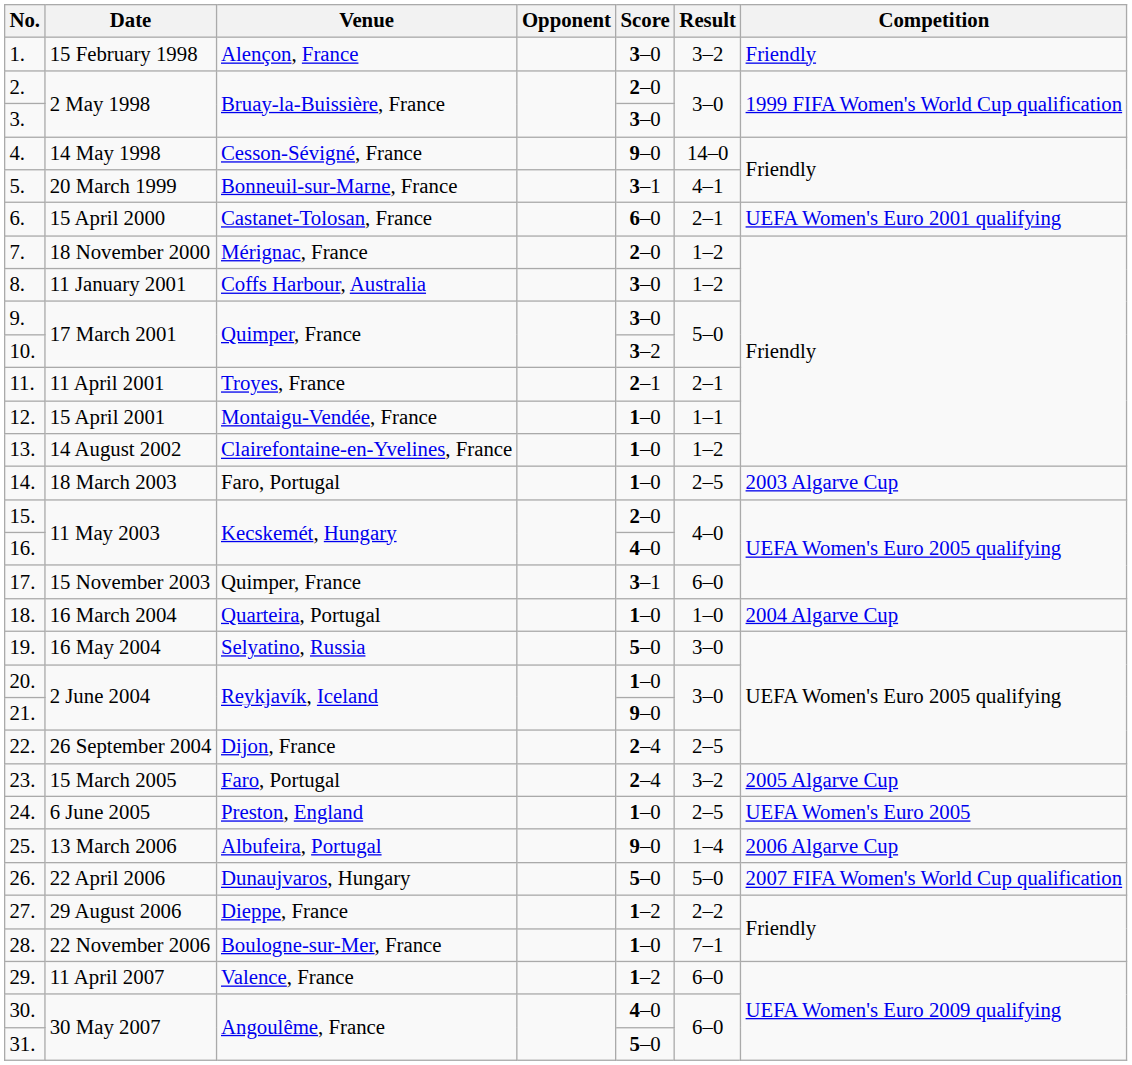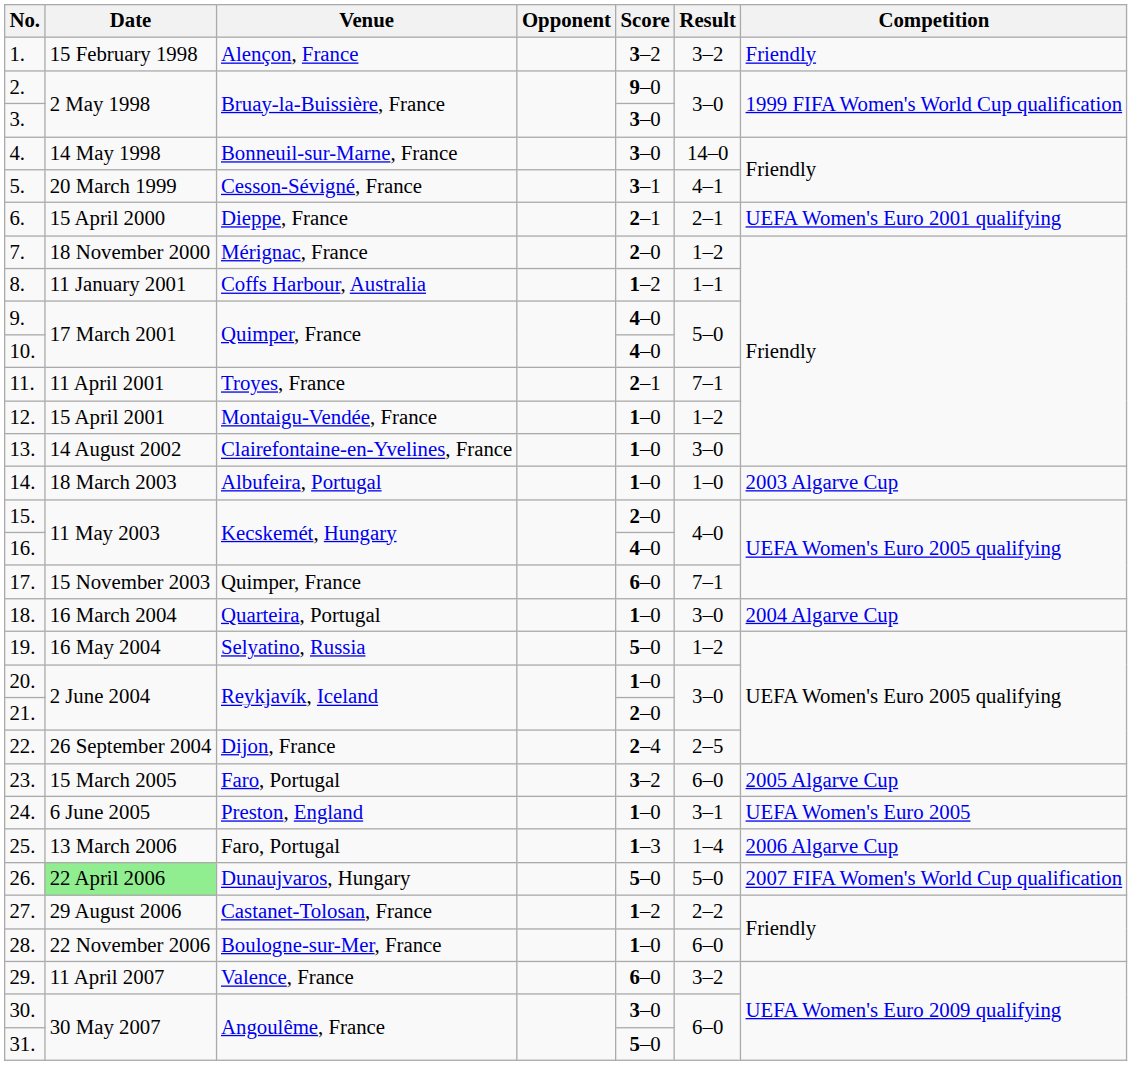 <table class="wikitable">
 <tr>
 <th>No.</th>
 <th>Date</th>
 <th>Venue</th>
 <th>Opponent</th>
 <th>Score</th>
 <th>Result</th>
 <th>Competition</th>
 </tr>
 <tr>
 <td>1.</td>
 <td>15 February 1998</td>
 <td><a href='#'>Alençon</a>, <a href='#'>France</a></td>
 <td></td>
-<td align=center><strong>3</strong>–0</td>
+<td align=center><strong>3</strong>–2</td>
 <td align=center>3–2</td>
 <td><a href='#'>Friendly</a></td>
 </tr>
 <tr>
 <td>2.</td>
 <td rowspan=2>2 May 1998</td>
 <td rowspan=2><a href='#'>Bruay-la-Buissière</a>, France</td>
 <td rowspan=2></td>
-<td align=center><strong>2</strong>–0</td>
+<td align=center><strong>9</strong>–0</td>
 <td rowspan=2 align=center>3–0</td>
 <td rowspan=2><a href='#'>1999 FIFA Women's World Cup qualification</a></td>
 </tr>
 <tr>
 <td>3.</td>
 <td align=center><strong>3</strong>–0</td>
 </tr>
 <tr>
 <td>4.</td>
 <td>14 May 1998</td>
-<td><a href='#'>Cesson-Sévigné</a>, France</td>
+<td><a href='#'>Bonneuil-sur-Marne</a>, France</td>
 <td></td>
-<td align=center><strong>9</strong>–0</td>
+<td align=center><strong>3</strong>–0</td>
 <td align=center>14–0</td>
 <td rowspan=2>Friendly</td>
 </tr>
 <tr>
 <td>5.</td>
 <td>20 March 1999</td>
-<td><a href='#'>Bonneuil-sur-Marne</a>, France</td>
+<td><a href='#'>Cesson-Sévigné</a>, France</td>
 <td></td>
 <td align=center><strong>3</strong>–1</td>
 <td align=center>4–1</td>
 </tr>
 <tr>
 <td>6.</td>
 <td>15 April 2000</td>
-<td><a href='#'>Castanet-Tolosan</a>, France</td>
+<td><a href='#'>Dieppe</a>, France</td>
 <td></td>
-<td align=center><strong>6</strong>–0</td>
+<td align=center><strong>2</strong>–1</td>
 <td align=center>2–1</td>
 <td><a href='#'>UEFA Women's Euro 2001 qualifying</a></td>
 </tr>
 <tr>
 <td>7.</td>
 <td>18 November 2000</td>
 <td><a href='#'>Mérignac</a>, France</td>
 <td></td>
 <td align=center><strong>2</strong>–0</td>
 <td align=center>1–2</td>
 <td rowspan=7>Friendly</td>
 </tr>
 <tr>
 <td>8.</td>
 <td>11 January 2001</td>
 <td><a href='#'>Coffs Harbour</a>, <a href='#'>Australia</a></td>
 <td></td>
-<td align=center><strong>3</strong>–0</td>
-<td align=center>1–2</td>
+<td align=center><strong>1</strong>–2</td>
+<td align=center>1–1</td>
 </tr>
 <tr>
 <td>9.</td>
 <td rowspan=2>17 March 2001</td>
 <td rowspan=2><a href='#'>Quimper</a>, France</td>
 <td rowspan=2></td>
-<td align=center><strong>3</strong>–0</td>
+<td align=center><strong>4</strong>–0</td>
 <td rowspan=2 align=center>5–0</td>
 </tr>
 <tr>
 <td>10.</td>
-<td align=center><strong>3</strong>–2</td>
+<td align=center><strong>4</strong>–0</td>
 </tr>
 <tr>
 <td>11.</td>
 <td>11 April 2001</td>
 <td><a href='#'>Troyes</a>, France</td>
 <td></td>
 <td align=center><strong>2</strong>–1</td>
-<td align=center>2–1</td>
+<td align=center>7–1</td>
 </tr>
 <tr>
 <td>12.</td>
 <td>15 April 2001</td>
 <td><a href='#'>Montaigu-Vendée</a>, France</td>
 <td></td>
 <td align=center><strong>1</strong>–0</td>
-<td align=center>1–1</td>
+<td align=center>1–2</td>
 </tr>
 <tr>
 <td>13.</td>
 <td>14 August 2002</td>
 <td><a href='#'>Clairefontaine-en-Yvelines</a>, France</td>
 <td></td>
 <td align=center><strong>1</strong>–0</td>
-<td align=center>1–2</td>
+<td align=center>3–0</td>
 </tr>
 <tr>
 <td>14.</td>
 <td>18 March 2003</td>
-<td>Faro, Portugal</td>
+<td><a href='#'>Albufeira</a>, <a href='#'>Portugal</a></td>
 <td></td>
 <td align=center><strong>1</strong>–0</td>
-<td align=center>2–5</td>
+<td align=center>1–0</td>
 <td><a href='#'>2003 Algarve Cup</a></td>
 </tr>
 <tr>
 <td>15.</td>
 <td rowspan=2>11 May 2003</td>
 <td rowspan=2><a href='#'>Kecskemét</a>, <a href='#'>Hungary</a></td>
 <td rowspan=2></td>
 <td align=center><strong>2</strong>–0</td>
 <td rowspan=2 align=center>4–0</td>
 <td rowspan=3><a href='#'>UEFA Women's Euro 2005 qualifying</a></td>
 </tr>
 <tr>
 <td>16.</td>
 <td align=center><strong>4</strong>–0</td>
 </tr>
 <tr>
 <td>17.</td>
 <td>15 November 2003</td>
 <td>Quimper, France</td>
 <td></td>
-<td align=center><strong>3</strong>–1</td>
-<td align=center>6–0</td>
+<td align=center><strong>6</strong>–0</td>
+<td align=center>7–1</td>
 </tr>
 <tr>
 <td>18.</td>
 <td>16 March 2004</td>
 <td><a href='#'>Quarteira</a>, Portugal</td>
 <td></td>
 <td align=center><strong>1</strong>–0</td>
-<td align=center>1–0</td>
+<td align=center>3–0</td>
 <td><a href='#'>2004 Algarve Cup</a></td>
 </tr>
 <tr>
 <td>19.</td>
 <td>16 May 2004</td>
 <td><a href='#'>Selyatino</a>, <a href='#'>Russia</a></td>
 <td></td>
 <td align=center><strong>5</strong>–0</td>
-<td align=center>3–0</td>
+<td align=center>1–2</td>
 <td rowspan=4>UEFA Women's Euro 2005 qualifying</td>
 </tr>
 <tr>
 <td>20.</td>
 <td rowspan=2>2 June 2004</td>
 <td rowspan=2><a href='#'>Reykjavík</a>, <a href='#'>Iceland</a></td>
 <td rowspan=2></td>
 <td align=center><strong>1</strong>–0</td>
 <td rowspan=2 align=center>3–0</td>
 </tr>
 <tr>
 <td>21.</td>
-<td align=center><strong>9</strong>–0</td>
+<td align=center><strong>2</strong>–0</td>
 </tr>
 <tr>
 <td>22.</td>
 <td>26 September 2004</td>
 <td><a href='#'>Dijon</a>, France</td>
 <td></td>
 <td align=center><strong>2</strong>–4</td>
 <td align=center>2–5</td>
 </tr>
 <tr>
 <td>23.</td>
 <td>15 March 2005</td>
 <td><a href='#'>Faro</a>, Portugal</td>
 <td></td>
-<td align=center><strong>2</strong>–4</td>
-<td align=center>3–2</td>
+<td align=center><strong>3</strong>–2</td>
+<td align=center>6–0</td>
 <td><a href='#'>2005 Algarve Cup</a></td>
 </tr>
 <tr>
 <td>24.</td>
 <td>6 June 2005</td>
 <td><a href='#'>Preston</a>, <a href='#'>England</a></td>
 <td></td>
 <td align=center><strong>1</strong>–0</td>
-<td align=center>2–5</td>
+<td align=center>3–1</td>
 <td><a href='#'>UEFA Women's Euro 2005</a></td>
 </tr>
 <tr>
 <td>25.</td>
 <td>13 March 2006</td>
-<td><a href='#'>Albufeira</a>, <a href='#'>Portugal</a></td>
+<td>Faro, Portugal</td>
 <td></td>
-<td align=center><strong>9</strong>–0</td>
+<td align=center><strong>1</strong>–3</td>
 <td align=center>1–4</td>
 <td><a href='#'>2006 Algarve Cup</a></td>
 </tr>
 <tr>
 <td>26.</td>
-<td>22 April 2006</td>
+<td style="background: lightgreen;">22 April 2006</td>
 <td><a href='#'>Dunaujvaros</a>, Hungary</td>
 <td></td>
 <td align=center><strong>5</strong>–0</td>
 <td align=center>5–0</td>
 <td><a href='#'>2007 FIFA Women's World Cup qualification</a></td>
 </tr>
 <tr>
 <td>27.</td>
 <td>29 August 2006</td>
-<td><a href='#'>Dieppe</a>, France</td>
+<td><a href='#'>Castanet-Tolosan</a>, France</td>
 <td></td>
 <td align=center><strong>1</strong>–2</td>
 <td align=center>2–2</td>
 <td rowspan=2>Friendly</td>
 </tr>
 <tr>
 <td>28.</td>
 <td>22 November 2006</td>
 <td><a href='#'>Boulogne-sur-Mer</a>, France</td>
 <td></td>
 <td align=center><strong>1</strong>–0</td>
-<td align=center>7–1</td>
+<td align=center>6–0</td>
 </tr>
 <tr>
 <td>29.</td>
 <td>11 April 2007</td>
 <td><a href='#'>Valence</a>, France</td>
 <td></td>
-<td align=center><strong>1</strong>–2</td>
-<td align=center>6–0</td>
+<td align=center><strong>6</strong>–0</td>
+<td align=center>3–2</td>
 <td rowspan=3><a href='#'>UEFA Women's Euro 2009 qualifying</a></td>
 </tr>
 <tr>
 <td>30.</td>
 <td rowspan=2>30 May 2007</td>
 <td rowspan=2><a href='#'>Angoulême</a>, France</td>
 <td rowspan=2></td>
-<td align=center><strong>4</strong>–0</td>
+<td align=center><strong>3</strong>–0</td>
 <td rowspan=2 align=center>6–0</td>
 </tr>
 <tr>
 <td>31.</td>
 <td align=center><strong>5</strong>–0</td>
 </tr>
 </table>
